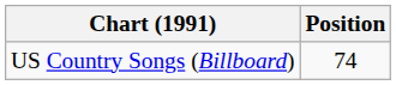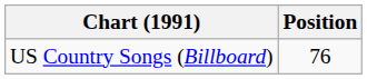 <table class="wikitable">
 <tr>
 <th scope="col">Chart (1991)</th>
 <th scope="col">Position</th>
 </tr>
 <tr>
 <td>US <a href='#'>Country Songs</a> (<em><a href='#'>Billboard</a></em>)</td>
-<td align="center">74</td>
+<td align="center">76</td>
 </tr>
 </table>
